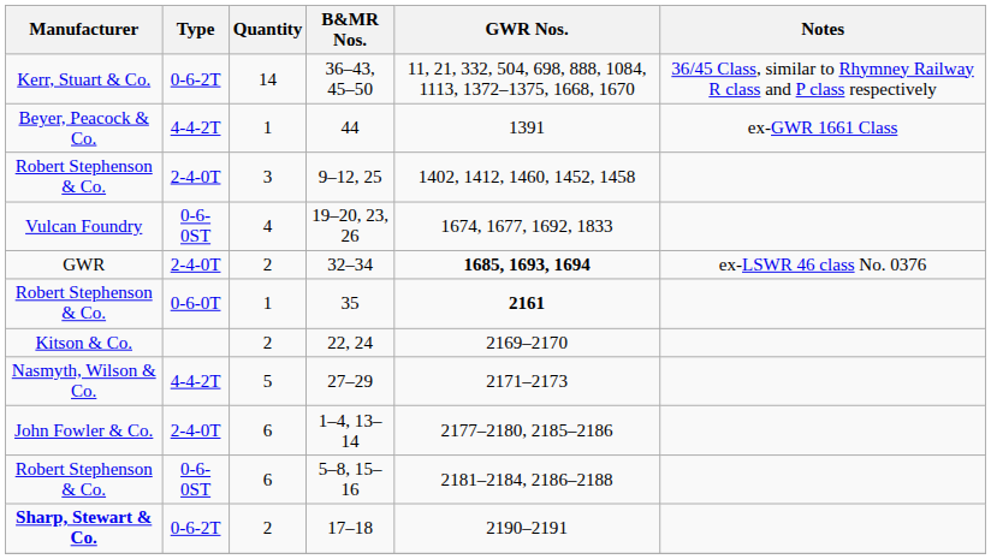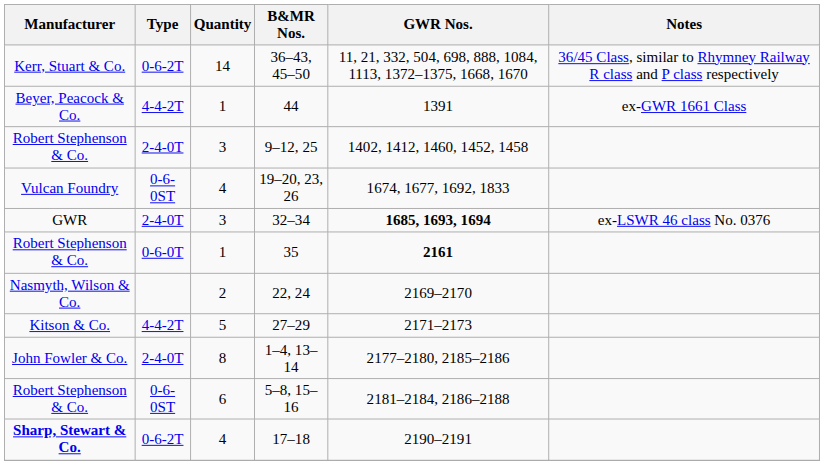 <table class=wikitable style=text-align:center>
 <tr>
 <th>Manufacturer</th>
 <th>  Type  </th>
 <th>Quantity</th>
 <th>B&MR Nos.</th>
 <th>GWR Nos.</th>
 <th>Notes</th>
 </tr>
 <tr>
 <td><a href='#'>Kerr, Stuart & Co.</a></td>
 <td><a href='#'>0-6-2T</a></td>
 <td>14</td>
 <td>36–43, 45–50</td>
 <td>11, 21, 332, 504, 698, 888, 1084, 1113, 1372–1375, 1668, 1670</td>
 <td><a href='#'>36/45 Class</a>, similar to <a href='#'>Rhymney Railway R class</a> and <a href='#'>P class</a> respectively</td>
 </tr>
 <tr>
 <td><a href='#'>Beyer, Peacock & Co.</a></td>
 <td><a href='#'>4-4-2T</a></td>
 <td>1</td>
 <td>44</td>
 <td>1391</td>
 <td>ex-<a href='#'>GWR 1661 Class</a></td>
 </tr>
 <tr>
 <td><a href='#'>Robert Stephenson & Co.</a></td>
 <td><a href='#'>2-4-0T</a></td>
 <td>3</td>
 <td>9–12, 25</td>
 <td>1402, 1412, 1460, 1452, 1458</td>
 <td></td>
 </tr>
 <tr>
 <td><a href='#'>Vulcan Foundry</a></td>
 <td><a href='#'>0-6-0ST</a></td>
 <td>4</td>
 <td>19–20, 23, 26</td>
 <td>1674, 1677, 1692, 1833</td>
 <td></td>
 </tr>
 <tr>
 <td>GWR</td>
 <td><a href='#'>2-4-0T</a></td>
-<td>2</td>
+<td>3</td>
 <td>32–34</td>
 <td><strong>1685, 1693, 1694</strong></td>
 <td>ex-<a href='#'>LSWR 46 class</a> No. 0376</td>
 </tr>
 <tr>
 <td><a href='#'>Robert Stephenson & Co.</a></td>
 <td><a href='#'>0-6-0T</a></td>
 <td>1</td>
 <td>35</td>
 <td><strong>2161</strong></td>
 <td></td>
 </tr>
 <tr>
-<td><a href='#'>Kitson & Co.</a></td>
+<td><a href='#'>Nasmyth, Wilson & Co.</a></td>
 <td></td>
 <td>2</td>
 <td>22, 24</td>
 <td>2169–2170</td>
 <td></td>
 </tr>
 <tr>
-<td><a href='#'>Nasmyth, Wilson & Co.</a></td>
+<td><a href='#'>Kitson & Co.</a></td>
 <td><a href='#'>4-4-2T</a></td>
 <td>5</td>
 <td>27–29</td>
 <td>2171–2173</td>
 <td></td>
 </tr>
 <tr>
 <td><a href='#'>John Fowler & Co.</a></td>
 <td><a href='#'>2-4-0T</a></td>
-<td>6</td>
+<td>8</td>
 <td>1–4, 13–14</td>
 <td>2177–2180, 2185–2186</td>
 <td></td>
 </tr>
 <tr>
 <td><a href='#'>Robert Stephenson & Co.</a></td>
 <td><a href='#'>0-6-0ST</a></td>
 <td>6</td>
 <td>5–8, 15–16</td>
 <td>2181–2184, 2186–2188</td>
 <td></td>
 </tr>
 <tr>
 <td><strong><a href='#'>Sharp, Stewart & Co.</a></strong></td>
 <td><a href='#'>0-6-2T</a></td>
-<td>2</td>
+<td>4</td>
 <td>17–18</td>
 <td>2190–2191</td>
 <td></td>
 </tr>
 <tr>
 </tr>
 </table>
